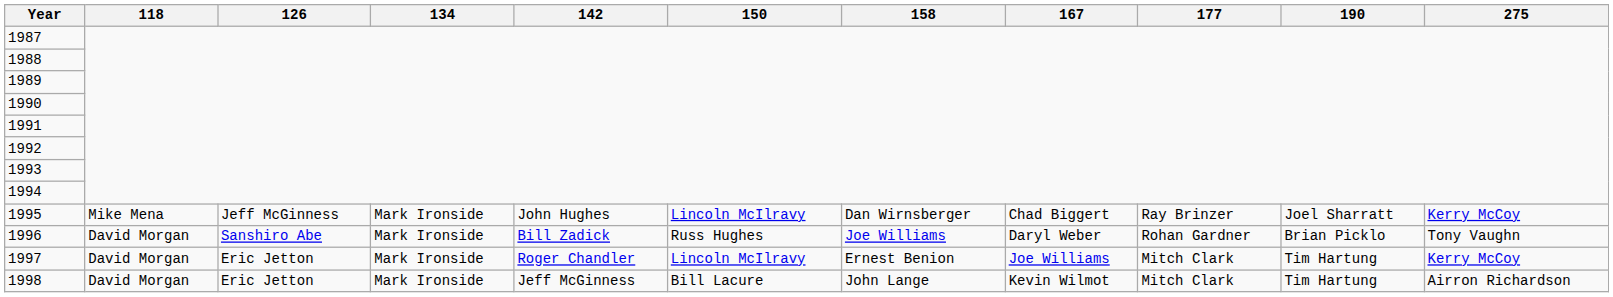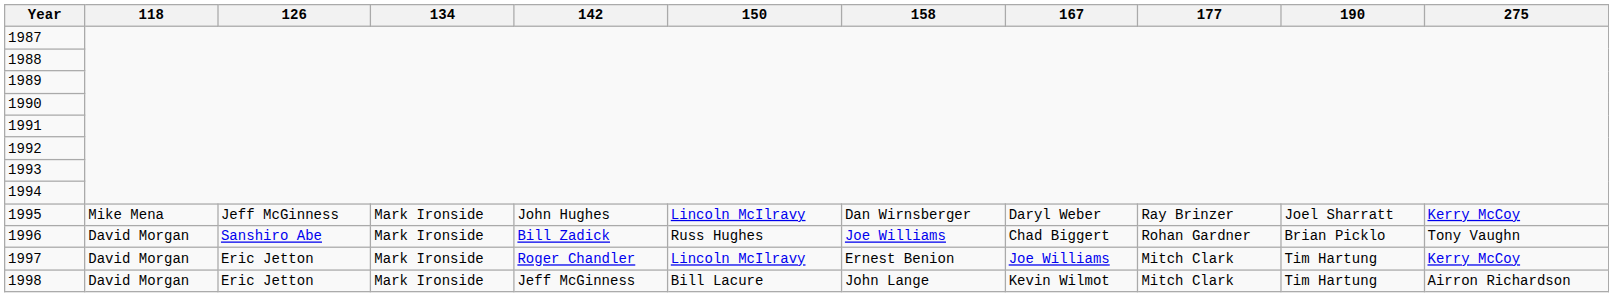 <table class="wikitable sortable" style="width: 100%; font-size: 85%;">
 <tr>
 <th width="5%">Year</th>
 <th>118</th>
 <th>126</th>
 <th>134</th>
 <th>142</th>
 <th>150</th>
 <th>158</th>
 <th>167</th>
 <th>177</th>
 <th>190</th>
 <th>275</th>
 </tr>
 <tr>
 <td>1987</td>
 </tr>
 <tr>
 <td>1988</td>
 </tr>
 <tr>
 <td>1989</td>
 </tr>
 <tr>
 <td>1990</td>
 </tr>
 <tr>
 <td>1991</td>
 </tr>
 <tr>
 <td>1992</td>
 </tr>
 <tr>
 <td>1993</td>
 </tr>
 <tr>
 <td>1994</td>
 </tr>
 <tr>
 <td>1995</td>
 <td>Mike Mena</td>
 <td>Jeff McGinness</td>
 <td>Mark Ironside</td>
 <td>John Hughes</td>
 <td><a href='#'>Lincoln McIlravy</a></td>
 <td>Dan Wirnsberger</td>
-<td>Chad Biggert</td>
+<td>Daryl Weber</td>
 <td>Ray Brinzer</td>
 <td>Joel Sharratt</td>
 <td><a href='#'>Kerry McCoy</a></td>
 </tr>
 <tr>
 <td>1996</td>
 <td>David Morgan</td>
 <td><a href='#'>Sanshiro Abe</a></td>
 <td>Mark Ironside</td>
 <td><a href='#'>Bill Zadick</a></td>
 <td>Russ Hughes</td>
 <td><a href='#'>Joe Williams</a></td>
-<td>Daryl Weber</td>
+<td>Chad Biggert</td>
 <td>Rohan Gardner</td>
 <td>Brian Picklo</td>
 <td>Tony Vaughn</td>
 </tr>
 <tr>
 <td>1997</td>
 <td>David Morgan</td>
 <td>Eric Jetton</td>
 <td>Mark Ironside</td>
 <td><a href='#'>Roger Chandler</a></td>
 <td><a href='#'>Lincoln McIlravy</a></td>
 <td>Ernest Benion</td>
 <td><a href='#'>Joe Williams</a></td>
 <td>Mitch Clark</td>
 <td>Tim Hartung</td>
 <td><a href='#'>Kerry McCoy</a></td>
 </tr>
 <tr>
 <td>1998</td>
 <td>David Morgan</td>
 <td>Eric Jetton</td>
 <td>Mark Ironside</td>
 <td>Jeff McGinness</td>
 <td>Bill Lacure</td>
 <td>John Lange</td>
 <td>Kevin Wilmot</td>
 <td>Mitch Clark</td>
 <td>Tim Hartung</td>
 <td>Airron Richardson</td>
 </tr>
 </table>
